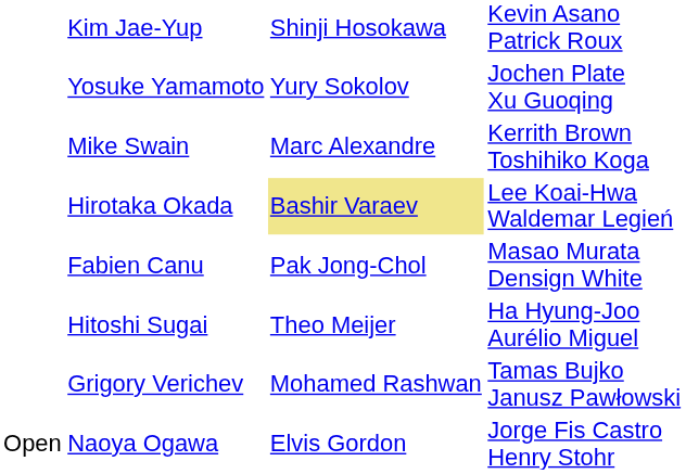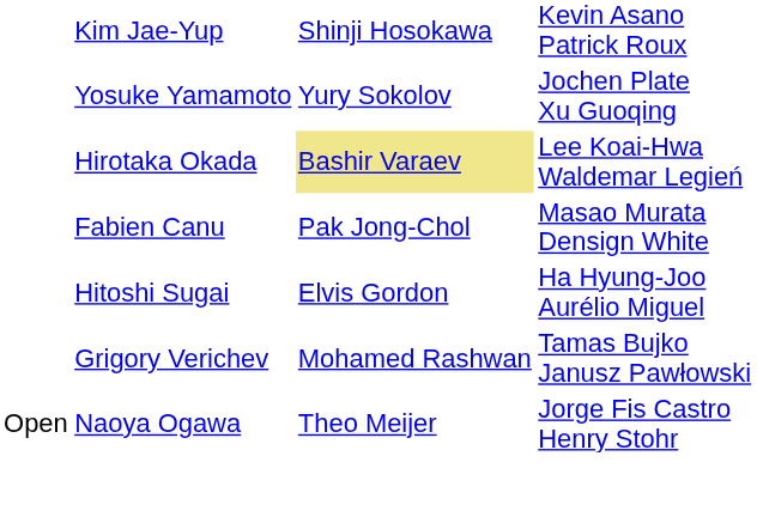 <table>
 <tr>
 <td></td>
 <td> <a href='#'>Kim Jae-Yup</a></td>
 <td> <a href='#'>Shinji Hosokawa</a></td>
 <td> <a href='#'>Kevin Asano</a> <br>  <a href='#'>Patrick Roux</a></td>
 </tr>
 <tr>
 <td></td>
 <td> <a href='#'>Yosuke Yamamoto</a></td>
 <td> <a href='#'>Yury Sokolov</a></td>
 <td> <a href='#'>Jochen Plate</a> <br>  <a href='#'>Xu Guoqing</a></td>
-</tr>
-<tr>
-<td></td>
-<td> <a href='#'>Mike Swain</a></td>
-<td> <a href='#'>Marc Alexandre</a></td>
-<td> <a href='#'>Kerrith Brown</a> <br>  <a href='#'>Toshihiko Koga</a></td>
 </tr>
 <tr>
 <td></td>
 <td> <a href='#'>Hirotaka Okada</a></td>
 <td style="background: khaki;"> <a href='#'>Bashir Varaev</a></td>
 <td> <a href='#'>Lee Koai-Hwa</a> <br>  <a href='#'>Waldemar Legień</a></td>
 </tr>
 <tr>
 <td></td>
 <td> <a href='#'>Fabien Canu</a></td>
 <td> <a href='#'>Pak Jong-Chol</a></td>
 <td> <a href='#'>Masao Murata</a> <br>  <a href='#'>Densign White</a></td>
 </tr>
 <tr>
 <td></td>
 <td> <a href='#'>Hitoshi Sugai</a></td>
-<td> <a href='#'>Theo Meijer</a></td>
+<td> <a href='#'>Elvis Gordon</a></td>
 <td> <a href='#'>Ha Hyung-Joo</a> <br>  <a href='#'>Aurélio Miguel</a></td>
 </tr>
 <tr>
 <td></td>
 <td> <a href='#'>Grigory Verichev</a></td>
 <td> <a href='#'>Mohamed Rashwan</a></td>
 <td> <a href='#'>Tamas Bujko</a> <br>  <a href='#'>Janusz Pawłowski</a></td>
 </tr>
 <tr>
 <td>Open</td>
 <td> <a href='#'>Naoya Ogawa</a></td>
-<td> <a href='#'>Elvis Gordon</a></td>
+<td> <a href='#'>Theo Meijer</a></td>
 <td> <a href='#'>Jorge Fis Castro</a> <br>  <a href='#'>Henry Stohr</a></td>
 </tr>
 </table>
